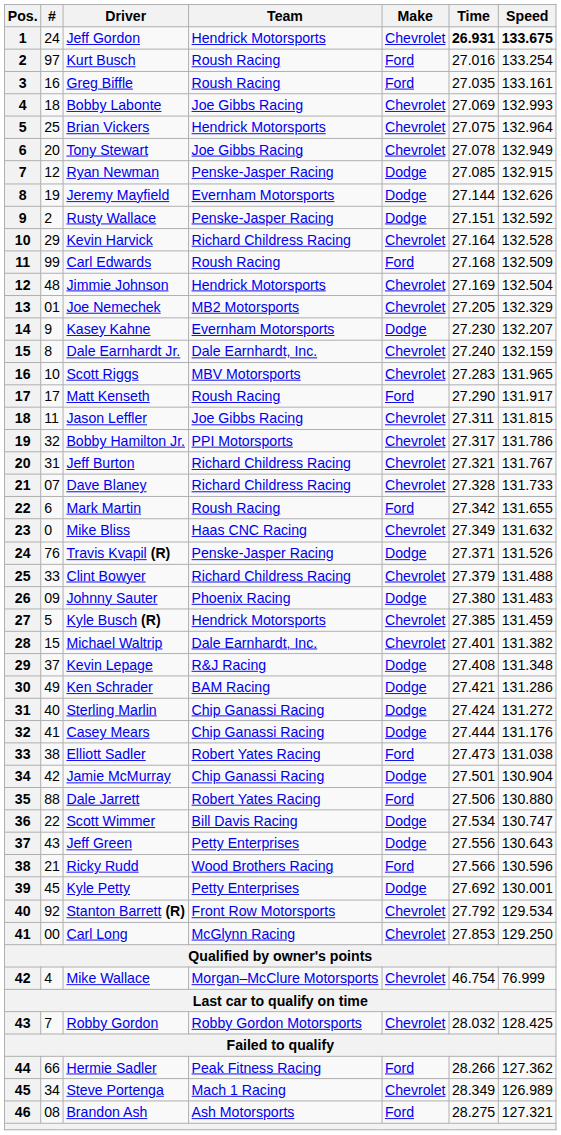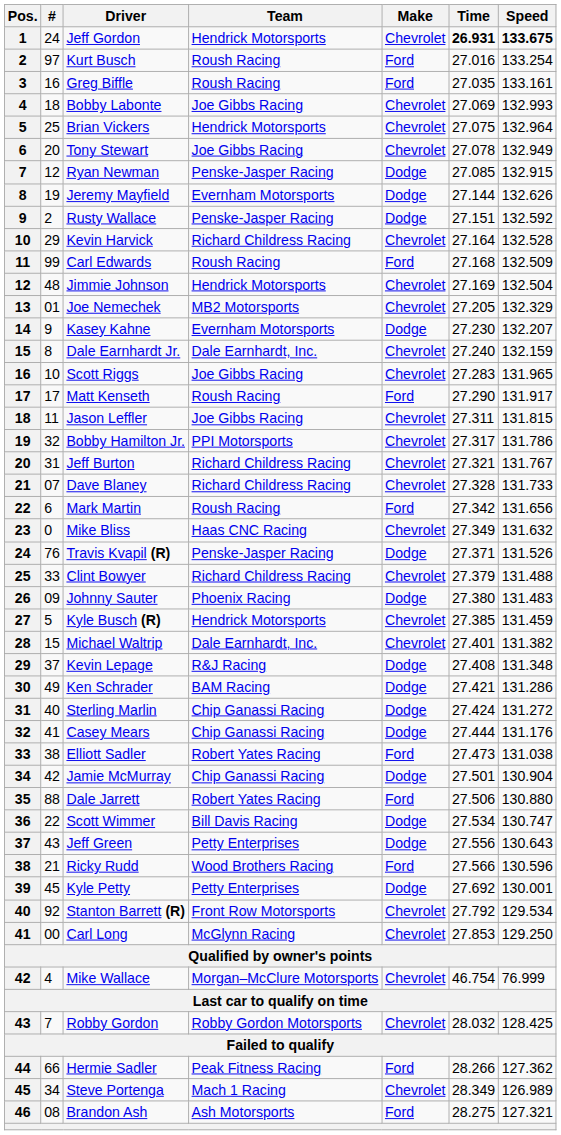 <table class="wikitable" style="font-size:95%">
 <tr>
 <th>Pos.</th>
 <th>#</th>
 <th>Driver</th>
 <th>Team</th>
 <th>Make</th>
 <th>Time</th>
 <th>Speed</th>
 </tr>
 <tr>
 <th>1</th>
 <td>24</td>
 <td><a href='#'>Jeff Gordon</a></td>
 <td><a href='#'>Hendrick Motorsports</a></td>
 <td><a href='#'>Chevrolet</a></td>
 <td><strong>26.931</strong></td>
 <td><strong>133.675</strong></td>
 </tr>
 <tr>
 <th>2</th>
 <td>97</td>
 <td><a href='#'>Kurt Busch</a></td>
 <td><a href='#'>Roush Racing</a></td>
 <td><a href='#'>Ford</a></td>
 <td>27.016</td>
 <td>133.254</td>
 </tr>
 <tr>
 <th>3</th>
 <td>16</td>
 <td><a href='#'>Greg Biffle</a></td>
 <td><a href='#'>Roush Racing</a></td>
 <td><a href='#'>Ford</a></td>
 <td>27.035</td>
 <td>133.161</td>
 </tr>
 <tr>
 <th>4</th>
 <td>18</td>
 <td><a href='#'>Bobby Labonte</a></td>
 <td><a href='#'>Joe Gibbs Racing</a></td>
 <td><a href='#'>Chevrolet</a></td>
 <td>27.069</td>
 <td>132.993</td>
 </tr>
 <tr>
 <th>5</th>
 <td>25</td>
 <td><a href='#'>Brian Vickers</a></td>
 <td><a href='#'>Hendrick Motorsports</a></td>
 <td><a href='#'>Chevrolet</a></td>
 <td>27.075</td>
 <td>132.964</td>
 </tr>
 <tr>
 <th>6</th>
 <td>20</td>
 <td><a href='#'>Tony Stewart</a></td>
 <td><a href='#'>Joe Gibbs Racing</a></td>
 <td><a href='#'>Chevrolet</a></td>
 <td>27.078</td>
 <td>132.949</td>
 </tr>
 <tr>
 <th>7</th>
 <td>12</td>
 <td><a href='#'>Ryan Newman</a></td>
 <td><a href='#'>Penske-Jasper Racing</a></td>
 <td><a href='#'>Dodge</a></td>
 <td>27.085</td>
 <td>132.915</td>
 </tr>
 <tr>
 <th>8</th>
 <td>19</td>
 <td><a href='#'>Jeremy Mayfield</a></td>
 <td><a href='#'>Evernham Motorsports</a></td>
 <td><a href='#'>Dodge</a></td>
 <td>27.144</td>
 <td>132.626</td>
 </tr>
 <tr>
 <th>9</th>
 <td>2</td>
 <td><a href='#'>Rusty Wallace</a></td>
 <td><a href='#'>Penske-Jasper Racing</a></td>
 <td><a href='#'>Dodge</a></td>
 <td>27.151</td>
 <td>132.592</td>
 </tr>
 <tr>
 <th>10</th>
 <td>29</td>
 <td><a href='#'>Kevin Harvick</a></td>
 <td><a href='#'>Richard Childress Racing</a></td>
 <td><a href='#'>Chevrolet</a></td>
 <td>27.164</td>
 <td>132.528</td>
 </tr>
 <tr>
 <th>11</th>
 <td>99</td>
 <td><a href='#'>Carl Edwards</a></td>
 <td><a href='#'>Roush Racing</a></td>
 <td><a href='#'>Ford</a></td>
 <td>27.168</td>
 <td>132.509</td>
 </tr>
 <tr>
 <th>12</th>
 <td>48</td>
 <td><a href='#'>Jimmie Johnson</a></td>
 <td><a href='#'>Hendrick Motorsports</a></td>
 <td><a href='#'>Chevrolet</a></td>
 <td>27.169</td>
 <td>132.504</td>
 </tr>
 <tr>
 <th>13</th>
 <td>01</td>
 <td><a href='#'>Joe Nemechek</a></td>
 <td><a href='#'>MB2 Motorsports</a></td>
 <td><a href='#'>Chevrolet</a></td>
 <td>27.205</td>
 <td>132.329</td>
 </tr>
 <tr>
 <th>14</th>
 <td>9</td>
 <td><a href='#'>Kasey Kahne</a></td>
 <td><a href='#'>Evernham Motorsports</a></td>
 <td><a href='#'>Dodge</a></td>
 <td>27.230</td>
 <td>132.207</td>
 </tr>
 <tr>
 <th>15</th>
 <td>8</td>
 <td><a href='#'>Dale Earnhardt Jr.</a></td>
 <td><a href='#'>Dale Earnhardt, Inc.</a></td>
 <td><a href='#'>Chevrolet</a></td>
 <td>27.240</td>
 <td>132.159</td>
 </tr>
 <tr>
 <th>16</th>
 <td>10</td>
 <td><a href='#'>Scott Riggs</a></td>
-<td><a href='#'>MBV Motorsports</a></td>
+<td><a href='#'>Joe Gibbs Racing</a></td>
 <td><a href='#'>Chevrolet</a></td>
 <td>27.283</td>
 <td>131.965</td>
 </tr>
 <tr>
 <th>17</th>
 <td>17</td>
 <td><a href='#'>Matt Kenseth</a></td>
 <td><a href='#'>Roush Racing</a></td>
 <td><a href='#'>Ford</a></td>
 <td>27.290</td>
 <td>131.917</td>
 </tr>
 <tr>
 <th>18</th>
 <td>11</td>
 <td><a href='#'>Jason Leffler</a></td>
 <td><a href='#'>Joe Gibbs Racing</a></td>
 <td><a href='#'>Chevrolet</a></td>
 <td>27.311</td>
 <td>131.815</td>
 </tr>
 <tr>
 <th>19</th>
 <td>32</td>
 <td><a href='#'>Bobby Hamilton Jr.</a></td>
 <td><a href='#'>PPI Motorsports</a></td>
 <td><a href='#'>Chevrolet</a></td>
 <td>27.317</td>
 <td>131.786</td>
 </tr>
 <tr>
 <th>20</th>
 <td>31</td>
 <td><a href='#'>Jeff Burton</a></td>
 <td><a href='#'>Richard Childress Racing</a></td>
 <td><a href='#'>Chevrolet</a></td>
 <td>27.321</td>
 <td>131.767</td>
 </tr>
 <tr>
 <th>21</th>
 <td>07</td>
 <td><a href='#'>Dave Blaney</a></td>
 <td><a href='#'>Richard Childress Racing</a></td>
 <td><a href='#'>Chevrolet</a></td>
 <td>27.328</td>
 <td>131.733</td>
 </tr>
 <tr>
 <th>22</th>
 <td>6</td>
 <td><a href='#'>Mark Martin</a></td>
 <td><a href='#'>Roush Racing</a></td>
 <td><a href='#'>Ford</a></td>
 <td>27.342</td>
-<td>131.655</td>
+<td>131.656</td>
 </tr>
 <tr>
 <th>23</th>
 <td>0</td>
 <td><a href='#'>Mike Bliss</a></td>
 <td><a href='#'>Haas CNC Racing</a></td>
 <td><a href='#'>Chevrolet</a></td>
 <td>27.349</td>
 <td>131.632</td>
 </tr>
 <tr>
 <th>24</th>
 <td>76</td>
 <td><a href='#'>Travis Kvapil</a> <strong>(R)</strong></td>
 <td><a href='#'>Penske-Jasper Racing</a></td>
 <td><a href='#'>Dodge</a></td>
 <td>27.371</td>
 <td>131.526</td>
 </tr>
 <tr>
 <th>25</th>
 <td>33</td>
 <td><a href='#'>Clint Bowyer</a></td>
 <td><a href='#'>Richard Childress Racing</a></td>
 <td><a href='#'>Chevrolet</a></td>
 <td>27.379</td>
 <td>131.488</td>
 </tr>
 <tr>
 <th>26</th>
 <td>09</td>
 <td><a href='#'>Johnny Sauter</a></td>
 <td><a href='#'>Phoenix Racing</a></td>
 <td><a href='#'>Dodge</a></td>
 <td>27.380</td>
 <td>131.483</td>
 </tr>
 <tr>
 <th>27</th>
 <td>5</td>
 <td><a href='#'>Kyle Busch</a> <strong>(R)</strong></td>
 <td><a href='#'>Hendrick Motorsports</a></td>
 <td><a href='#'>Chevrolet</a></td>
 <td>27.385</td>
 <td>131.459</td>
 </tr>
 <tr>
 <th>28</th>
 <td>15</td>
 <td><a href='#'>Michael Waltrip</a></td>
 <td><a href='#'>Dale Earnhardt, Inc.</a></td>
 <td><a href='#'>Chevrolet</a></td>
 <td>27.401</td>
 <td>131.382</td>
 </tr>
 <tr>
 <th>29</th>
 <td>37</td>
 <td><a href='#'>Kevin Lepage</a></td>
 <td><a href='#'>R&J Racing</a></td>
 <td><a href='#'>Dodge</a></td>
 <td>27.408</td>
 <td>131.348</td>
 </tr>
 <tr>
 <th>30</th>
 <td>49</td>
 <td><a href='#'>Ken Schrader</a></td>
 <td><a href='#'>BAM Racing</a></td>
 <td><a href='#'>Dodge</a></td>
 <td>27.421</td>
 <td>131.286</td>
 </tr>
 <tr>
 <th>31</th>
 <td>40</td>
 <td><a href='#'>Sterling Marlin</a></td>
 <td><a href='#'>Chip Ganassi Racing</a></td>
 <td><a href='#'>Dodge</a></td>
 <td>27.424</td>
 <td>131.272</td>
 </tr>
 <tr>
 <th>32</th>
 <td>41</td>
 <td><a href='#'>Casey Mears</a></td>
 <td><a href='#'>Chip Ganassi Racing</a></td>
 <td><a href='#'>Dodge</a></td>
 <td>27.444</td>
 <td>131.176</td>
 </tr>
 <tr>
 <th>33</th>
 <td>38</td>
 <td><a href='#'>Elliott Sadler</a></td>
 <td><a href='#'>Robert Yates Racing</a></td>
 <td><a href='#'>Ford</a></td>
 <td>27.473</td>
 <td>131.038</td>
 </tr>
 <tr>
 <th>34</th>
 <td>42</td>
 <td><a href='#'>Jamie McMurray</a></td>
 <td><a href='#'>Chip Ganassi Racing</a></td>
 <td><a href='#'>Dodge</a></td>
 <td>27.501</td>
 <td>130.904</td>
 </tr>
 <tr>
 <th>35</th>
 <td>88</td>
 <td><a href='#'>Dale Jarrett</a></td>
 <td><a href='#'>Robert Yates Racing</a></td>
 <td><a href='#'>Ford</a></td>
 <td>27.506</td>
 <td>130.880</td>
 </tr>
 <tr>
 <th>36</th>
 <td>22</td>
 <td><a href='#'>Scott Wimmer</a></td>
 <td><a href='#'>Bill Davis Racing</a></td>
 <td><a href='#'>Dodge</a></td>
 <td>27.534</td>
 <td>130.747</td>
 </tr>
 <tr>
 <th>37</th>
 <td>43</td>
 <td><a href='#'>Jeff Green</a></td>
 <td><a href='#'>Petty Enterprises</a></td>
 <td><a href='#'>Dodge</a></td>
 <td>27.556</td>
 <td>130.643</td>
 </tr>
 <tr>
 <th>38</th>
 <td>21</td>
 <td><a href='#'>Ricky Rudd</a></td>
 <td><a href='#'>Wood Brothers Racing</a></td>
 <td><a href='#'>Ford</a></td>
 <td>27.566</td>
 <td>130.596</td>
 </tr>
 <tr>
 <th>39</th>
 <td>45</td>
 <td><a href='#'>Kyle Petty</a></td>
 <td><a href='#'>Petty Enterprises</a></td>
 <td><a href='#'>Dodge</a></td>
 <td>27.692</td>
 <td>130.001</td>
 </tr>
 <tr>
 <th>40</th>
 <td>92</td>
 <td><a href='#'>Stanton Barrett</a> <strong>(R)</strong></td>
 <td><a href='#'>Front Row Motorsports</a></td>
 <td><a href='#'>Chevrolet</a></td>
 <td>27.792</td>
 <td>129.534</td>
 </tr>
 <tr>
 <th>41</th>
 <td>00</td>
 <td><a href='#'>Carl Long</a></td>
 <td><a href='#'>McGlynn Racing</a></td>
 <td><a href='#'>Chevrolet</a></td>
 <td>27.853</td>
 <td>129.250</td>
 </tr>
 <tr>
 <th colspan="7">Qualified by owner's points</th>
 </tr>
 <tr>
 <th>42</th>
 <td>4</td>
 <td><a href='#'>Mike Wallace</a></td>
 <td><a href='#'>Morgan–McClure Motorsports</a></td>
 <td><a href='#'>Chevrolet</a></td>
 <td>46.754</td>
 <td>76.999</td>
 </tr>
 <tr>
 <th colspan="7">Last car to qualify on time</th>
 </tr>
 <tr>
 <th>43</th>
 <td>7</td>
 <td><a href='#'>Robby Gordon</a></td>
 <td><a href='#'>Robby Gordon Motorsports</a></td>
 <td><a href='#'>Chevrolet</a></td>
 <td>28.032</td>
 <td>128.425</td>
 </tr>
 <tr>
 <th colspan="7">Failed to qualify</th>
 </tr>
 <tr>
 <th>44</th>
 <td>66</td>
 <td><a href='#'>Hermie Sadler</a></td>
 <td><a href='#'>Peak Fitness Racing</a></td>
 <td><a href='#'>Ford</a></td>
 <td>28.266</td>
 <td>127.362</td>
 </tr>
 <tr>
 <th>45</th>
 <td>34</td>
 <td><a href='#'>Steve Portenga</a></td>
 <td><a href='#'>Mach 1 Racing</a></td>
 <td><a href='#'>Chevrolet</a></td>
 <td>28.349</td>
 <td>126.989</td>
 </tr>
 <tr>
 <th>46</th>
 <td>08</td>
 <td><a href='#'>Brandon Ash</a></td>
 <td><a href='#'>Ash Motorsports</a></td>
 <td><a href='#'>Ford</a></td>
 <td>28.275</td>
 <td>127.321</td>
 </tr>
 <tr>
 <th colspan="7"></th>
 </tr>
 </table>
